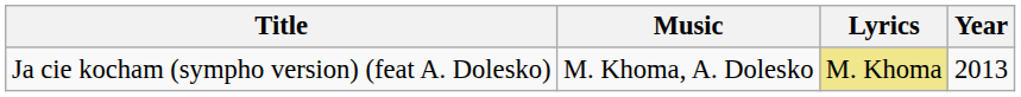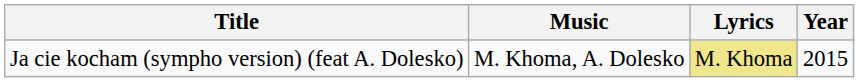 <table class="wikitable">
 <tr>
 <th>Title</th>
 <th>Music</th>
 <th>Lyrics</th>
 <th>Year</th>
 </tr>
 <tr>
 <td>Ja cie kocham (sympho version) (feat A. Dolesko)</td>
 <td>M. Khoma, A. Dolesko</td>
 <td style="background: khaki;">M. Khoma</td>
-<td>2013</td>
+<td>2015</td>
 </tr>
 </table>
